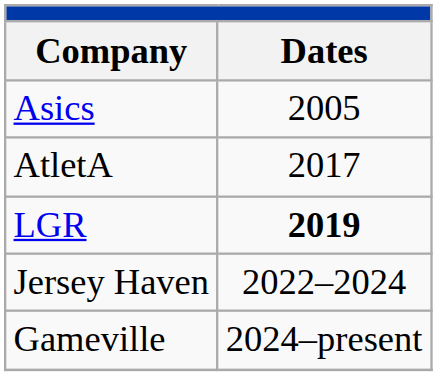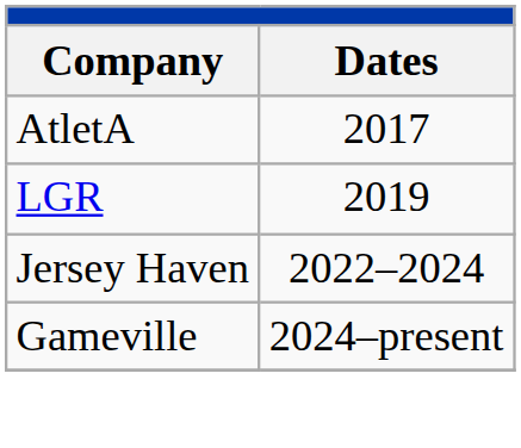 <table class="wikitable floatright">
 <tr>
 <th colspan="2" style="background:#0038A8; color:#FFFFFF;"></th>
 </tr>
 <tr>
 <th>Company</th>
 <th>Dates</th>
 </tr>
 <tr>
-<td> <a href='#'>Asics</a></td>
-<td align=center>2005</td>
-</tr>
-<tr>
 <td> AtletA</td>
 <td align=center>2017</td>
 </tr>
 <tr>
 <td> <a href='#'>LGR</a></td>
-<td align=center><strong>2019</strong></td>
+<td align=center>2019</td>
 </tr>
 <tr>
 <td> Jersey Haven</td>
 <td align=center>2022–2024</td>
 </tr>
 <tr>
 <td> Gameville</td>
 <td align=center>2024–present</td>
 </tr>
 <tr>
 </tr>
 </table>
